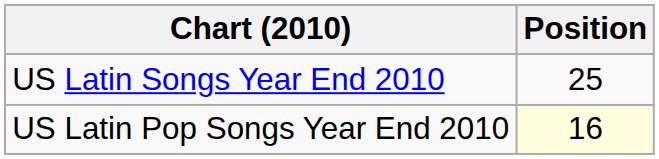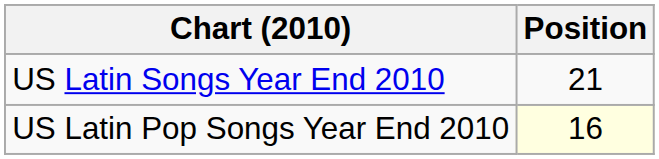 <table class="wikitable sortable">
 <tr>
 <th>Chart (2010)</th>
 <th>Position</th>
 </tr>
 <tr>
 <td>US <a href='#'>Latin Songs Year End 2010</a></td>
-<td style="text-align:center;">25</td>
+<td style="text-align:center;">21</td>
 </tr>
 <tr>
 <td>US Latin Pop Songs Year End 2010</td>
 <td style="background: lightyellow; text-align:center;">16</td>
 </tr>
 </table>
